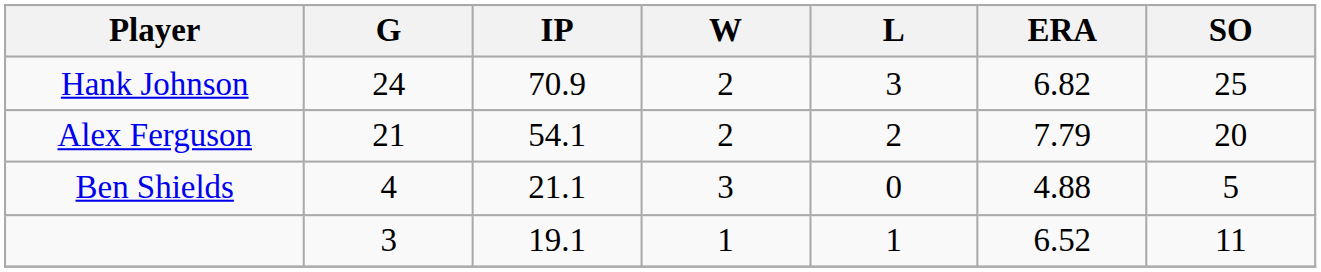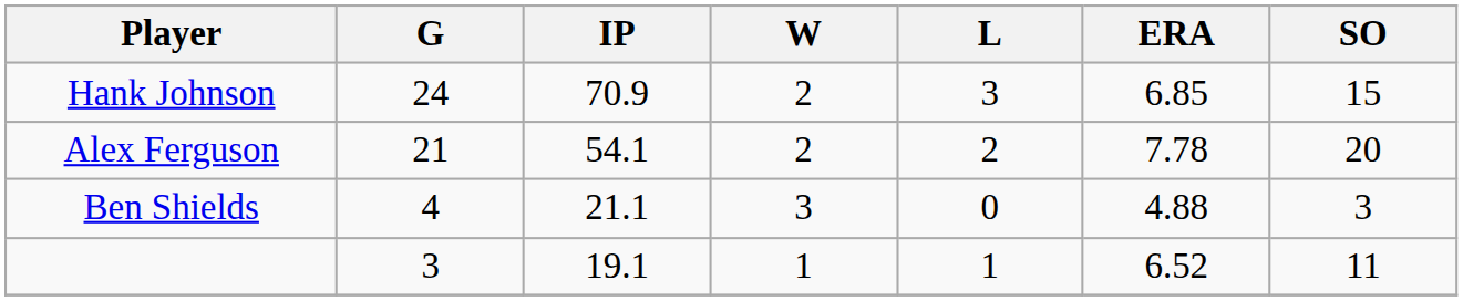 <table class="wikitable sortable">
 <tr>
 <th bgcolor="#DDDDFF" width="16%">Player</th>
 <th bgcolor="#DDDDFF" width="9%">G</th>
 <th bgcolor="#DDDDFF" width="9%">IP</th>
 <th bgcolor="#DDDDFF" width="9%">W</th>
 <th bgcolor="#DDDDFF" width="9%">L</th>
 <th bgcolor="#DDDDFF" width="9%">ERA</th>
 <th bgcolor="#DDDDFF" width="9%">SO</th>
 </tr>
 <tr align="center">
 <td><a href='#'>Hank Johnson</a></td>
 <td>24</td>
 <td>70.9</td>
 <td>2</td>
 <td>3</td>
-<td>6.82</td>
-<td>25</td>
+<td>6.85</td>
+<td>15</td>
 </tr>
 <tr align=center>
 <td><a href='#'>Alex Ferguson</a></td>
 <td>21</td>
 <td>54.1</td>
 <td>2</td>
 <td>2</td>
-<td>7.79</td>
+<td>7.78</td>
 <td>20</td>
 </tr>
 <tr align=center>
 <td><a href='#'>Ben Shields</a></td>
 <td>4</td>
 <td>21.1</td>
 <td>3</td>
 <td>0</td>
 <td>4.88</td>
-<td>5</td>
+<td>3</td>
 </tr>
 <tr align=center>
 <td></td>
 <td>3</td>
 <td>19.1</td>
 <td>1</td>
 <td>1</td>
 <td>6.52</td>
 <td>11</td>
 </tr>
 <tr align="center">
 </tr>
 </table>
